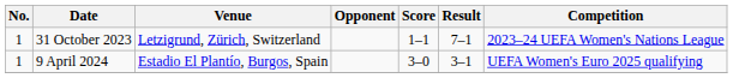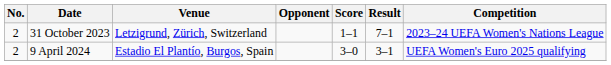 <table class="wikitable sortable">
 <tr>
 <th scope="col">No.</th>
 <th scope="col">Date</th>
 <th scope="col">Venue</th>
 <th scope="col">Opponent</th>
 <th scope="col">Score</th>
 <th scope="col">Result</th>
 <th scope="col">Competition</th>
 </tr>
 <tr>
-<td align="center">1</td>
+<td align="center">2</td>
 <td>31 October 2023</td>
 <td><a href='#'>Letzigrund</a>, <a href='#'>Zürich</a>, Switzerland</td>
 <td></td>
 <td align="center">1–1</td>
 <td align="center">7–1</td>
 <td><a href='#'>2023–24 UEFA Women's Nations League</a></td>
 </tr>
 <tr>
-<td align="center">1</td>
+<td align="center">2</td>
 <td>9 April 2024</td>
 <td><a href='#'>Estadio El Plantío</a>, <a href='#'>Burgos</a>, Spain</td>
 <td></td>
 <td align="center">3–0</td>
 <td align="center">3–1</td>
 <td><a href='#'>UEFA Women's Euro 2025 qualifying</a></td>
 </tr>
 <tr>
 </tr>
 </table>
